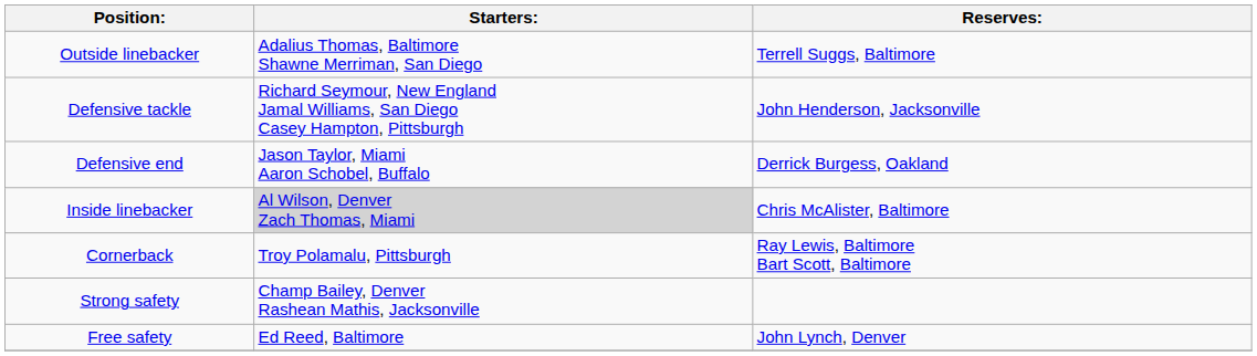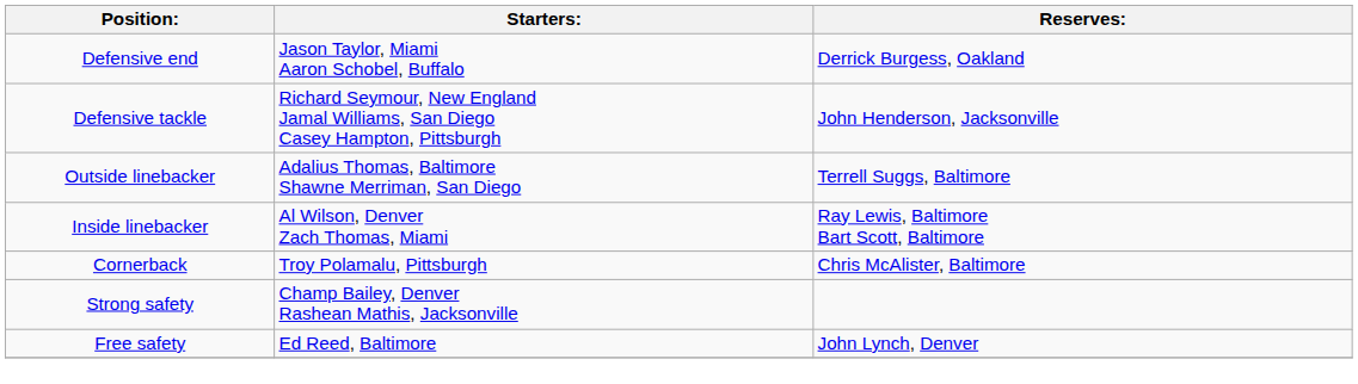 <table class="wikitable" width=75%>
 <tr>
 <th width=20%>Position:</th>
 <th width=40%>Starters:</th>
 <th width=40%>Reserves:</th>
 </tr>
 <tr>
-<td align=center><a href='#'>Outside linebacker</a></td>
-<td> <a href='#'>Adalius Thomas</a>, <a href='#'>Baltimore</a><br> <a href='#'>Shawne Merriman</a>, <a href='#'>San Diego</a></td>
-<td> <a href='#'>Terrell Suggs</a>, <a href='#'>Baltimore</a></td>
+<td align=center><a href='#'>Defensive end</a></td>
+<td> <a href='#'>Jason Taylor</a>, <a href='#'>Miami</a><br> <a href='#'>Aaron Schobel</a>, <a href='#'>Buffalo</a></td>
+<td> <a href='#'>Derrick Burgess</a>, <a href='#'>Oakland</a></td>
 </tr>
 <tr>
 <td align=center><a href='#'>Defensive tackle</a></td>
 <td> <a href='#'>Richard Seymour</a>, <a href='#'>New England</a><br> <a href='#'>Jamal Williams</a>, <a href='#'>San Diego</a><br> <a href='#'>Casey Hampton</a>, <a href='#'>Pittsburgh</a></td>
 <td> <a href='#'>John Henderson</a>, <a href='#'>Jacksonville</a></td>
 </tr>
 <tr>
-<td align=center><a href='#'>Defensive end</a></td>
-<td> <a href='#'>Jason Taylor</a>, <a href='#'>Miami</a><br> <a href='#'>Aaron Schobel</a>, <a href='#'>Buffalo</a></td>
-<td> <a href='#'>Derrick Burgess</a>, <a href='#'>Oakland</a></td>
+<td align=center><a href='#'>Outside linebacker</a></td>
+<td> <a href='#'>Adalius Thomas</a>, <a href='#'>Baltimore</a><br> <a href='#'>Shawne Merriman</a>, <a href='#'>San Diego</a></td>
+<td> <a href='#'>Terrell Suggs</a>, <a href='#'>Baltimore</a></td>
 </tr>
 <tr>
 <td align=center><a href='#'>Inside linebacker</a></td>
-<td style="background: lightgrey;"> <a href='#'>Al Wilson</a>,  <a href='#'>Denver</a><br> <a href='#'>Zach Thomas</a>, <a href='#'>Miami</a></td>
-<td> <a href='#'>Chris McAlister</a>, <a href='#'>Baltimore</a></td>
+<td> <a href='#'>Al Wilson</a>,  <a href='#'>Denver</a><br> <a href='#'>Zach Thomas</a>, <a href='#'>Miami</a></td>
+<td> <a href='#'>Ray Lewis</a>, <a href='#'>Baltimore</a><br> <a href='#'>Bart Scott</a>, <a href='#'>Baltimore</a></td>
 </tr>
 <tr>
 <td align=center><a href='#'>Cornerback</a></td>
 <td> <a href='#'>Troy Polamalu</a>, <a href='#'>Pittsburgh</a></td>
-<td> <a href='#'>Ray Lewis</a>, <a href='#'>Baltimore</a><br> <a href='#'>Bart Scott</a>, <a href='#'>Baltimore</a></td>
+<td> <a href='#'>Chris McAlister</a>, <a href='#'>Baltimore</a></td>
 </tr>
 <tr>
 <td align=center><a href='#'>Strong safety</a></td>
 <td> <a href='#'>Champ Bailey</a>, <a href='#'>Denver</a><br> <a href='#'>Rashean Mathis</a>, <a href='#'>Jacksonville</a></td>
 </tr>
 <tr>
 <td align=center><a href='#'>Free safety</a></td>
 <td> <a href='#'>Ed Reed</a>, <a href='#'>Baltimore</a></td>
 <td> <a href='#'>John Lynch</a>, <a href='#'>Denver</a></td>
 </tr>
 <tr>
 </tr>
 </table>
